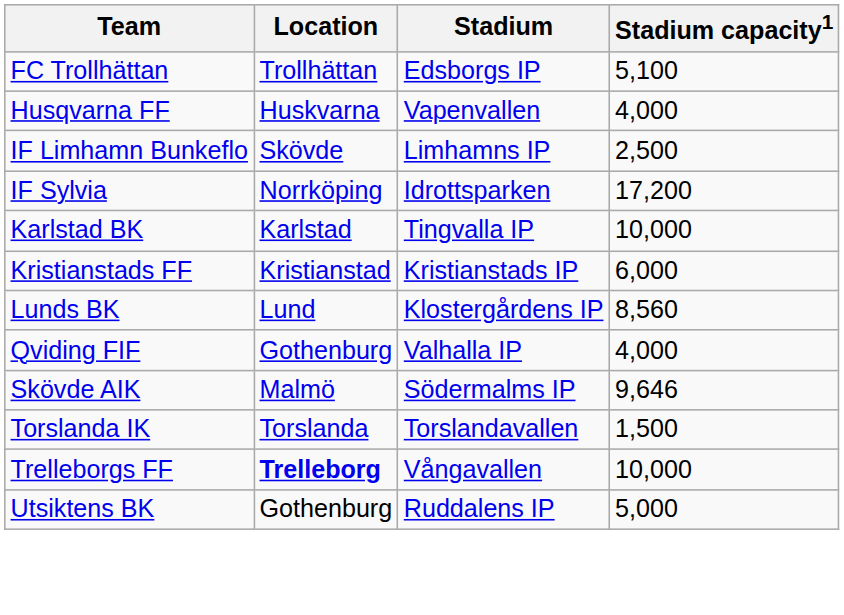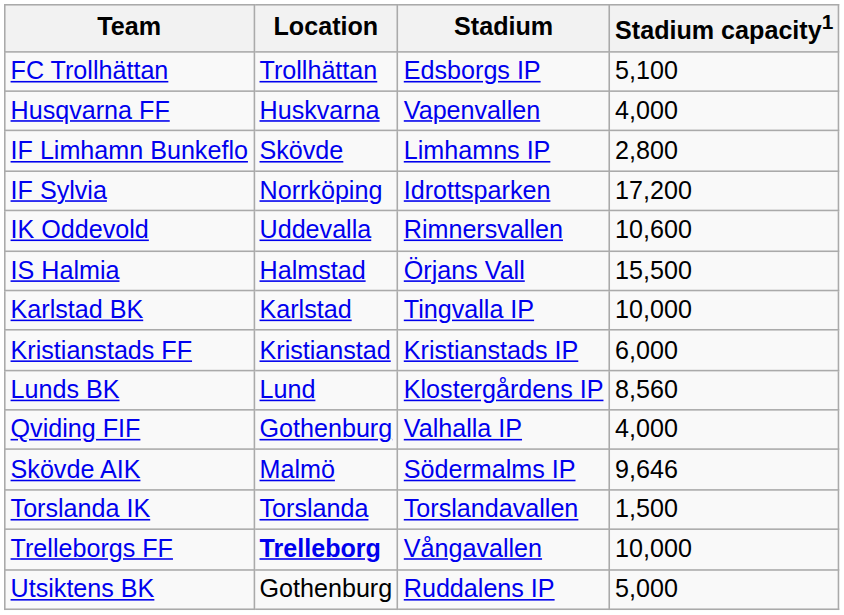 <table class="wikitable sortable">
 <tr>
 <th>Team</th>
 <th>Location</th>
 <th>Stadium</th>
 <th>Stadium capacity<sup>1</sup></th>
 </tr>
 <tr>
 <td><a href='#'>FC Trollhättan</a></td>
 <td><a href='#'>Trollhättan</a></td>
 <td><a href='#'>Edsborgs IP</a></td>
 <td>5,100</td>
 </tr>
 <tr>
 <td><a href='#'>Husqvarna FF</a></td>
 <td><a href='#'>Huskvarna</a></td>
 <td><a href='#'>Vapenvallen</a></td>
 <td>4,000</td>
 </tr>
 <tr>
 <td><a href='#'>IF Limhamn Bunkeflo</a></td>
 <td><a href='#'>Skövde</a></td>
 <td><a href='#'>Limhamns IP</a></td>
-<td>2,500</td>
+<td>2,800</td>
 </tr>
 <tr>
 <td><a href='#'>IF Sylvia</a></td>
 <td><a href='#'>Norrköping</a></td>
 <td><a href='#'>Idrottsparken</a></td>
 <td>17,200</td>
+</tr>
+<tr>
+<td><a href='#'>IK Oddevold</a></td>
+<td><a href='#'>Uddevalla</a></td>
+<td><a href='#'>Rimnersvallen</a></td>
+<td>10,600</td>
+</tr>
+<tr>
+<td><a href='#'>IS Halmia</a></td>
+<td><a href='#'>Halmstad</a></td>
+<td><a href='#'>Örjans Vall</a></td>
+<td>15,500</td>
 </tr>
 <tr>
 <td><a href='#'>Karlstad BK</a></td>
 <td><a href='#'>Karlstad</a></td>
 <td><a href='#'>Tingvalla IP</a></td>
 <td>10,000</td>
 </tr>
 <tr>
 <td><a href='#'>Kristianstads FF</a></td>
 <td><a href='#'>Kristianstad</a></td>
 <td><a href='#'>Kristianstads IP</a></td>
 <td>6,000</td>
 </tr>
 <tr>
 <td><a href='#'>Lunds BK</a></td>
 <td><a href='#'>Lund</a></td>
 <td><a href='#'>Klostergårdens IP</a></td>
 <td>8,560</td>
 </tr>
 <tr>
 <td><a href='#'>Qviding FIF</a></td>
 <td><a href='#'>Gothenburg</a></td>
 <td><a href='#'>Valhalla IP</a></td>
 <td>4,000</td>
 </tr>
 <tr>
 <td><a href='#'>Skövde AIK</a></td>
 <td><a href='#'>Malmö</a></td>
 <td><a href='#'>Södermalms IP</a></td>
 <td>9,646</td>
 </tr>
 <tr>
 <td><a href='#'>Torslanda IK</a></td>
 <td><a href='#'>Torslanda</a></td>
 <td><a href='#'>Torslandavallen</a></td>
 <td>1,500</td>
 </tr>
 <tr>
 <td><a href='#'>Trelleborgs FF</a></td>
 <td><strong><a href='#'>Trelleborg</a></strong></td>
 <td><a href='#'>Vångavallen</a></td>
 <td>10,000</td>
 </tr>
 <tr>
 <td><a href='#'>Utsiktens BK</a></td>
 <td>Gothenburg</td>
 <td><a href='#'>Ruddalens IP</a></td>
 <td>5,000</td>
 </tr>
 </table>
